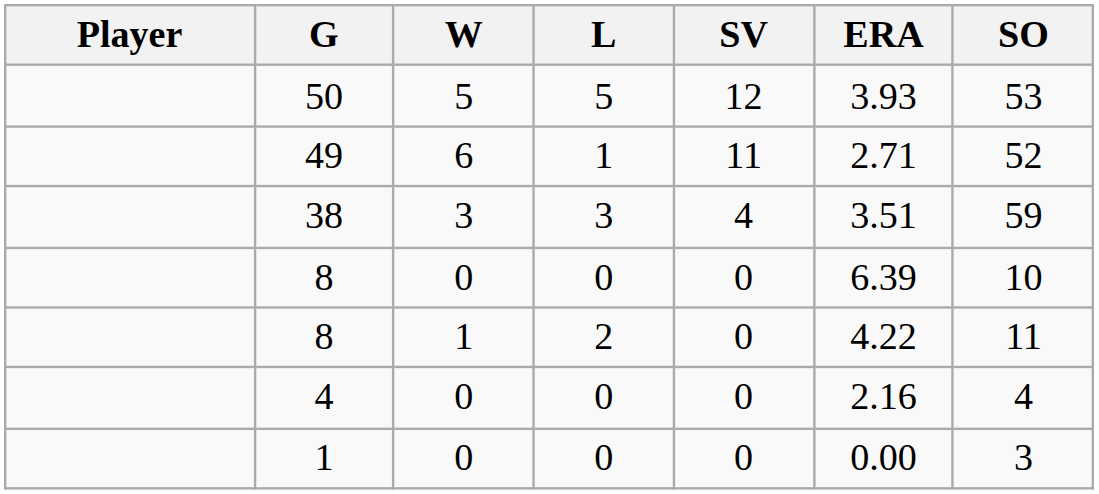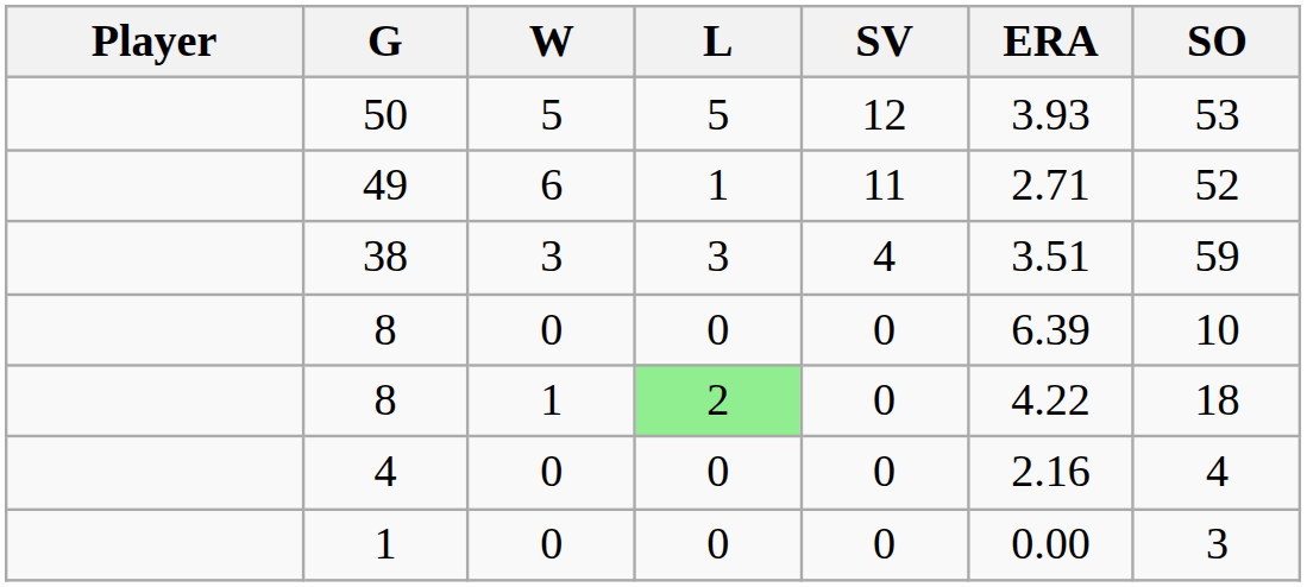 <table class="wikitable sortable">
 <tr>
 <th bgcolor="#DDDDFF" width="16%">Player</th>
 <th bgcolor="#DDDDFF" width="9%">G</th>
 <th bgcolor="#DDDDFF" width="9%">W</th>
 <th bgcolor="#DDDDFF" width="9%">L</th>
 <th bgcolor="#DDDDFF" width="9%">SV</th>
 <th bgcolor="#DDDDFF" width="9%">ERA</th>
 <th bgcolor="#DDDDFF" width="9%">SO</th>
 </tr>
 <tr align="center">
 <td></td>
 <td>50</td>
 <td>5</td>
 <td>5</td>
 <td>12</td>
 <td>3.93</td>
 <td>53</td>
 </tr>
 <tr align="center">
 <td></td>
 <td>49</td>
 <td>6</td>
 <td>1</td>
 <td>11</td>
 <td>2.71</td>
 <td>52</td>
 </tr>
 <tr align="center">
 <td></td>
 <td>38</td>
 <td>3</td>
 <td>3</td>
 <td>4</td>
 <td>3.51</td>
 <td>59</td>
 </tr>
 <tr align="center">
 <td></td>
 <td>8</td>
 <td>0</td>
 <td>0</td>
 <td>0</td>
 <td>6.39</td>
 <td>10</td>
 </tr>
 <tr align="center">
 <td></td>
 <td>8</td>
 <td>1</td>
-<td>2</td>
+<td style="background: lightgreen;">2</td>
 <td>0</td>
 <td>4.22</td>
-<td>11</td>
+<td>18</td>
 </tr>
 <tr align="center">
 <td></td>
 <td>4</td>
 <td>0</td>
 <td>0</td>
 <td>0</td>
 <td>2.16</td>
 <td>4</td>
 </tr>
 <tr align="center">
 <td></td>
 <td>1</td>
 <td>0</td>
 <td>0</td>
 <td>0</td>
 <td>0.00</td>
 <td>3</td>
 </tr>
 </table>
